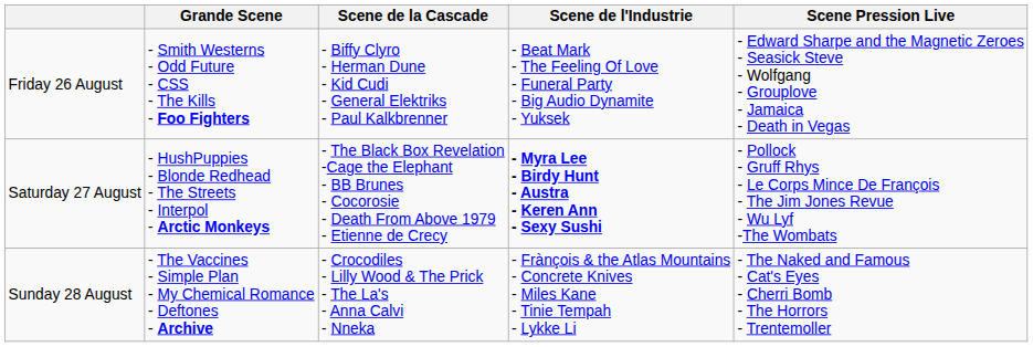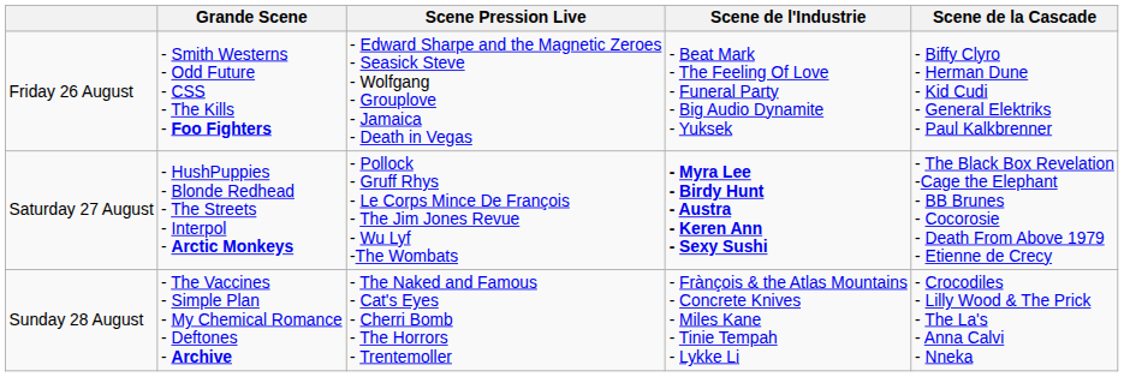 <table class="wikitable">
 <tr>
 <th></th>
 <th>Grande Scene</th>
+<th>Scene Pression Live</th>
+<th>Scene de l'Industrie</th>
 <th>Scene de la Cascade</th>
-<th>Scene de l'Industrie</th>
-<th>Scene Pression Live</th>
 </tr>
 <tr>
 <td>Friday 26 August</td>
 <td>- <a href='#'>Smith Westerns</a><br>- <a href='#'>Odd Future</a><br>- <a href='#'>CSS</a><br>- <a href='#'>The Kills</a><br>- <strong><a href='#'>Foo Fighters</a></strong></td>
+<td>- <a href='#'>Edward Sharpe and the Magnetic Zeroes</a><br>- <a href='#'>Seasick Steve</a><br>- Wolfgang<br>- <a href='#'>Grouplove</a><br>- <a href='#'>Jamaica</a><br>- <a href='#'>Death in Vegas</a></td>
+<td>- <a href='#'>Beat Mark</a><br>- <a href='#'>The Feeling Of Love</a><br>- <a href='#'>Funeral Party</a><br>- <a href='#'>Big Audio Dynamite</a><br>- <a href='#'>Yuksek</a></td>
 <td>- <a href='#'>Biffy Clyro</a><br>- <a href='#'>Herman Dune</a><br>- <a href='#'>Kid Cudi</a><br>- <a href='#'>General Elektriks</a><br>- <a href='#'>Paul Kalkbrenner</a></td>
-<td>- <a href='#'>Beat Mark</a><br>- <a href='#'>The Feeling Of Love</a><br>- <a href='#'>Funeral Party</a><br>- <a href='#'>Big Audio Dynamite</a><br>- <a href='#'>Yuksek</a></td>
-<td>- <a href='#'>Edward Sharpe and the Magnetic Zeroes</a><br>- <a href='#'>Seasick Steve</a><br>- Wolfgang<br>- <a href='#'>Grouplove</a><br>- <a href='#'>Jamaica</a><br>- <a href='#'>Death in Vegas</a></td>
 </tr>
 <tr>
 <td>Saturday 27 August</td>
 <td>- <a href='#'>HushPuppies</a><br>- <a href='#'>Blonde Redhead</a><br>- <a href='#'>The Streets</a><br>- <a href='#'>Interpol</a><br>- <strong><a href='#'>Arctic Monkeys</a></strong></td>
+<td>- <a href='#'>Pollock</a><br>- <a href='#'>Gruff Rhys</a><br>- <a href='#'>Le Corps Mince De François</a><br>- <a href='#'>The Jim Jones Revue</a><br>- <a href='#'>Wu Lyf</a><br>-<a href='#'>The Wombats</a></td>
+<td><strong>- <a href='#'>Myra Lee</a><br>- <a href='#'>Birdy Hunt</a><br>- <a href='#'>Austra</a><br>- <a href='#'>Keren Ann</a><br>- <a href='#'>Sexy Sushi</a></strong></td>
 <td>- <a href='#'>The Black Box Revelation</a><br>-<a href='#'>Cage the Elephant</a><br>- <a href='#'>BB Brunes</a><br>- <a href='#'>Cocorosie</a><br>- <a href='#'>Death From Above 1979</a><br>- <a href='#'>Etienne de Crecy</a></td>
-<td><strong>- <a href='#'>Myra Lee</a><br>- <a href='#'>Birdy Hunt</a><br>- <a href='#'>Austra</a><br>- <a href='#'>Keren Ann</a><br>- <a href='#'>Sexy Sushi</a></strong></td>
-<td>- <a href='#'>Pollock</a><br>- <a href='#'>Gruff Rhys</a><br>- <a href='#'>Le Corps Mince De François</a><br>- <a href='#'>The Jim Jones Revue</a><br>- <a href='#'>Wu Lyf</a><br>-<a href='#'>The Wombats</a></td>
 </tr>
 <tr>
 <td>Sunday 28 August</td>
 <td>- <a href='#'>The Vaccines</a><br>- <a href='#'>Simple Plan</a><br>- <a href='#'>My Chemical Romance</a><br>- <a href='#'>Deftones</a><br>- <strong><a href='#'>Archive</a></strong></td>
+<td>- <a href='#'>The Naked and Famous</a><br>- <a href='#'>Cat's Eyes</a><br>- <a href='#'>Cherri Bomb</a><br>- <a href='#'>The Horrors</a><br>- <a href='#'>Trentemoller</a></td>
+<td>- <a href='#'>Frànçois & the Atlas Mountains</a><br>- <a href='#'>Concrete Knives</a><br>- <a href='#'>Miles Kane</a><br>- <a href='#'>Tinie Tempah</a><br>- <a href='#'>Lykke Li</a></td>
 <td>- <a href='#'>Crocodiles</a><br>- <a href='#'>Lilly Wood & The Prick</a><br>- <a href='#'>The La's</a><br>- <a href='#'>Anna Calvi</a><br>- <a href='#'>Nneka</a></td>
-<td>- <a href='#'>Frànçois & the Atlas Mountains</a><br>- <a href='#'>Concrete Knives</a><br>- <a href='#'>Miles Kane</a><br>- <a href='#'>Tinie Tempah</a><br>- <a href='#'>Lykke Li</a></td>
-<td>- <a href='#'>The Naked and Famous</a><br>- <a href='#'>Cat's Eyes</a><br>- <a href='#'>Cherri Bomb</a><br>- <a href='#'>The Horrors</a><br>- <a href='#'>Trentemoller</a></td>
 </tr>
 </table>
